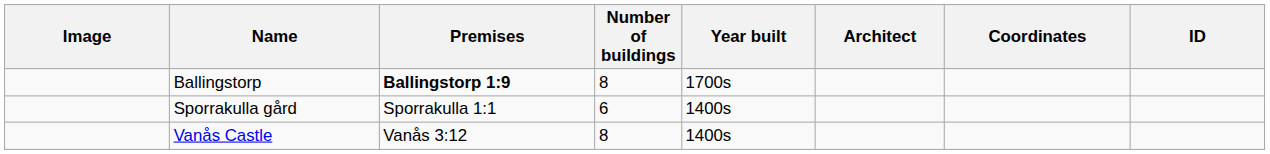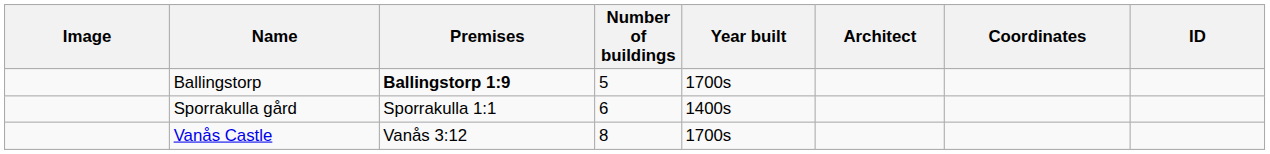 <table class="wikitable" width="95%">
 <tr>
 <th width="150">Image</th>
 <th>Name</th>
 <th>Premises</th>
 <th width="75">Number of<br>buildings</th>
 <th width="120">Year built</th>
 <th>Architect</th>
 <th width="170">Coordinates</th>
 <th width="120">ID</th>
 </tr>
 <tr>
 <td></td>
 <td>Ballingstorp</td>
 <td><strong>Ballingstorp 1:9</strong></td>
-<td>8</td>
+<td>5</td>
 <td>1700s</td>
 <td></td>
 <td></td>
 <td></td>
 </tr>
 <tr>
 <td></td>
 <td>Sporrakulla gård</td>
 <td>Sporrakulla 1:1</td>
 <td>6</td>
 <td>1400s</td>
 <td></td>
 <td></td>
 <td></td>
 </tr>
 <tr>
 <td></td>
 <td><a href='#'>Vanås Castle</a></td>
 <td>Vanås 3:12</td>
 <td>8</td>
-<td>1400s</td>
+<td>1700s</td>
 <td></td>
 <td></td>
 <td></td>
 </tr>
 </table>
